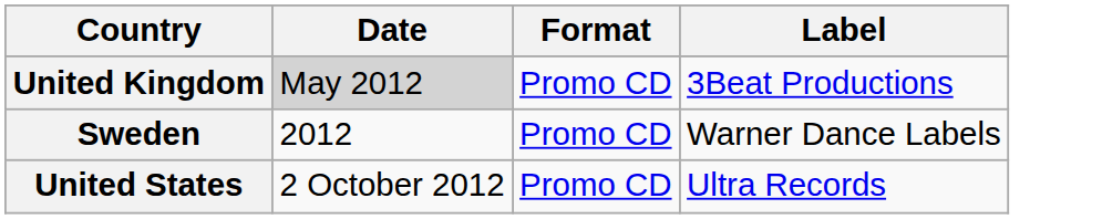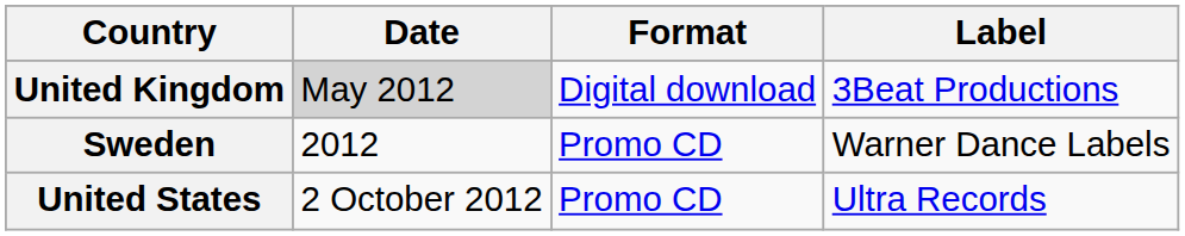 <table class="wikitable plainrowheaders">
 <tr>
 <th scope="col">Country</th>
 <th scope="col">Date</th>
 <th scope="col">Format</th>
 <th scope="col">Label</th>
 </tr>
 <tr>
 <th scope="row">United Kingdom</th>
 <td style="background: lightgrey;">May 2012</td>
-<td><a href='#'>Promo CD</a></td>
+<td><a href='#'>Digital download</a></td>
 <td><a href='#'>3Beat Productions</a></td>
 </tr>
 <tr>
 <th scope="row">Sweden</th>
 <td>2012</td>
 <td><a href='#'>Promo CD</a></td>
 <td>Warner Dance Labels</td>
 </tr>
 <tr>
 <th scope="row">United States</th>
 <td>2 October 2012</td>
 <td><a href='#'>Promo CD</a></td>
 <td><a href='#'>Ultra Records</a></td>
 </tr>
 </table>
